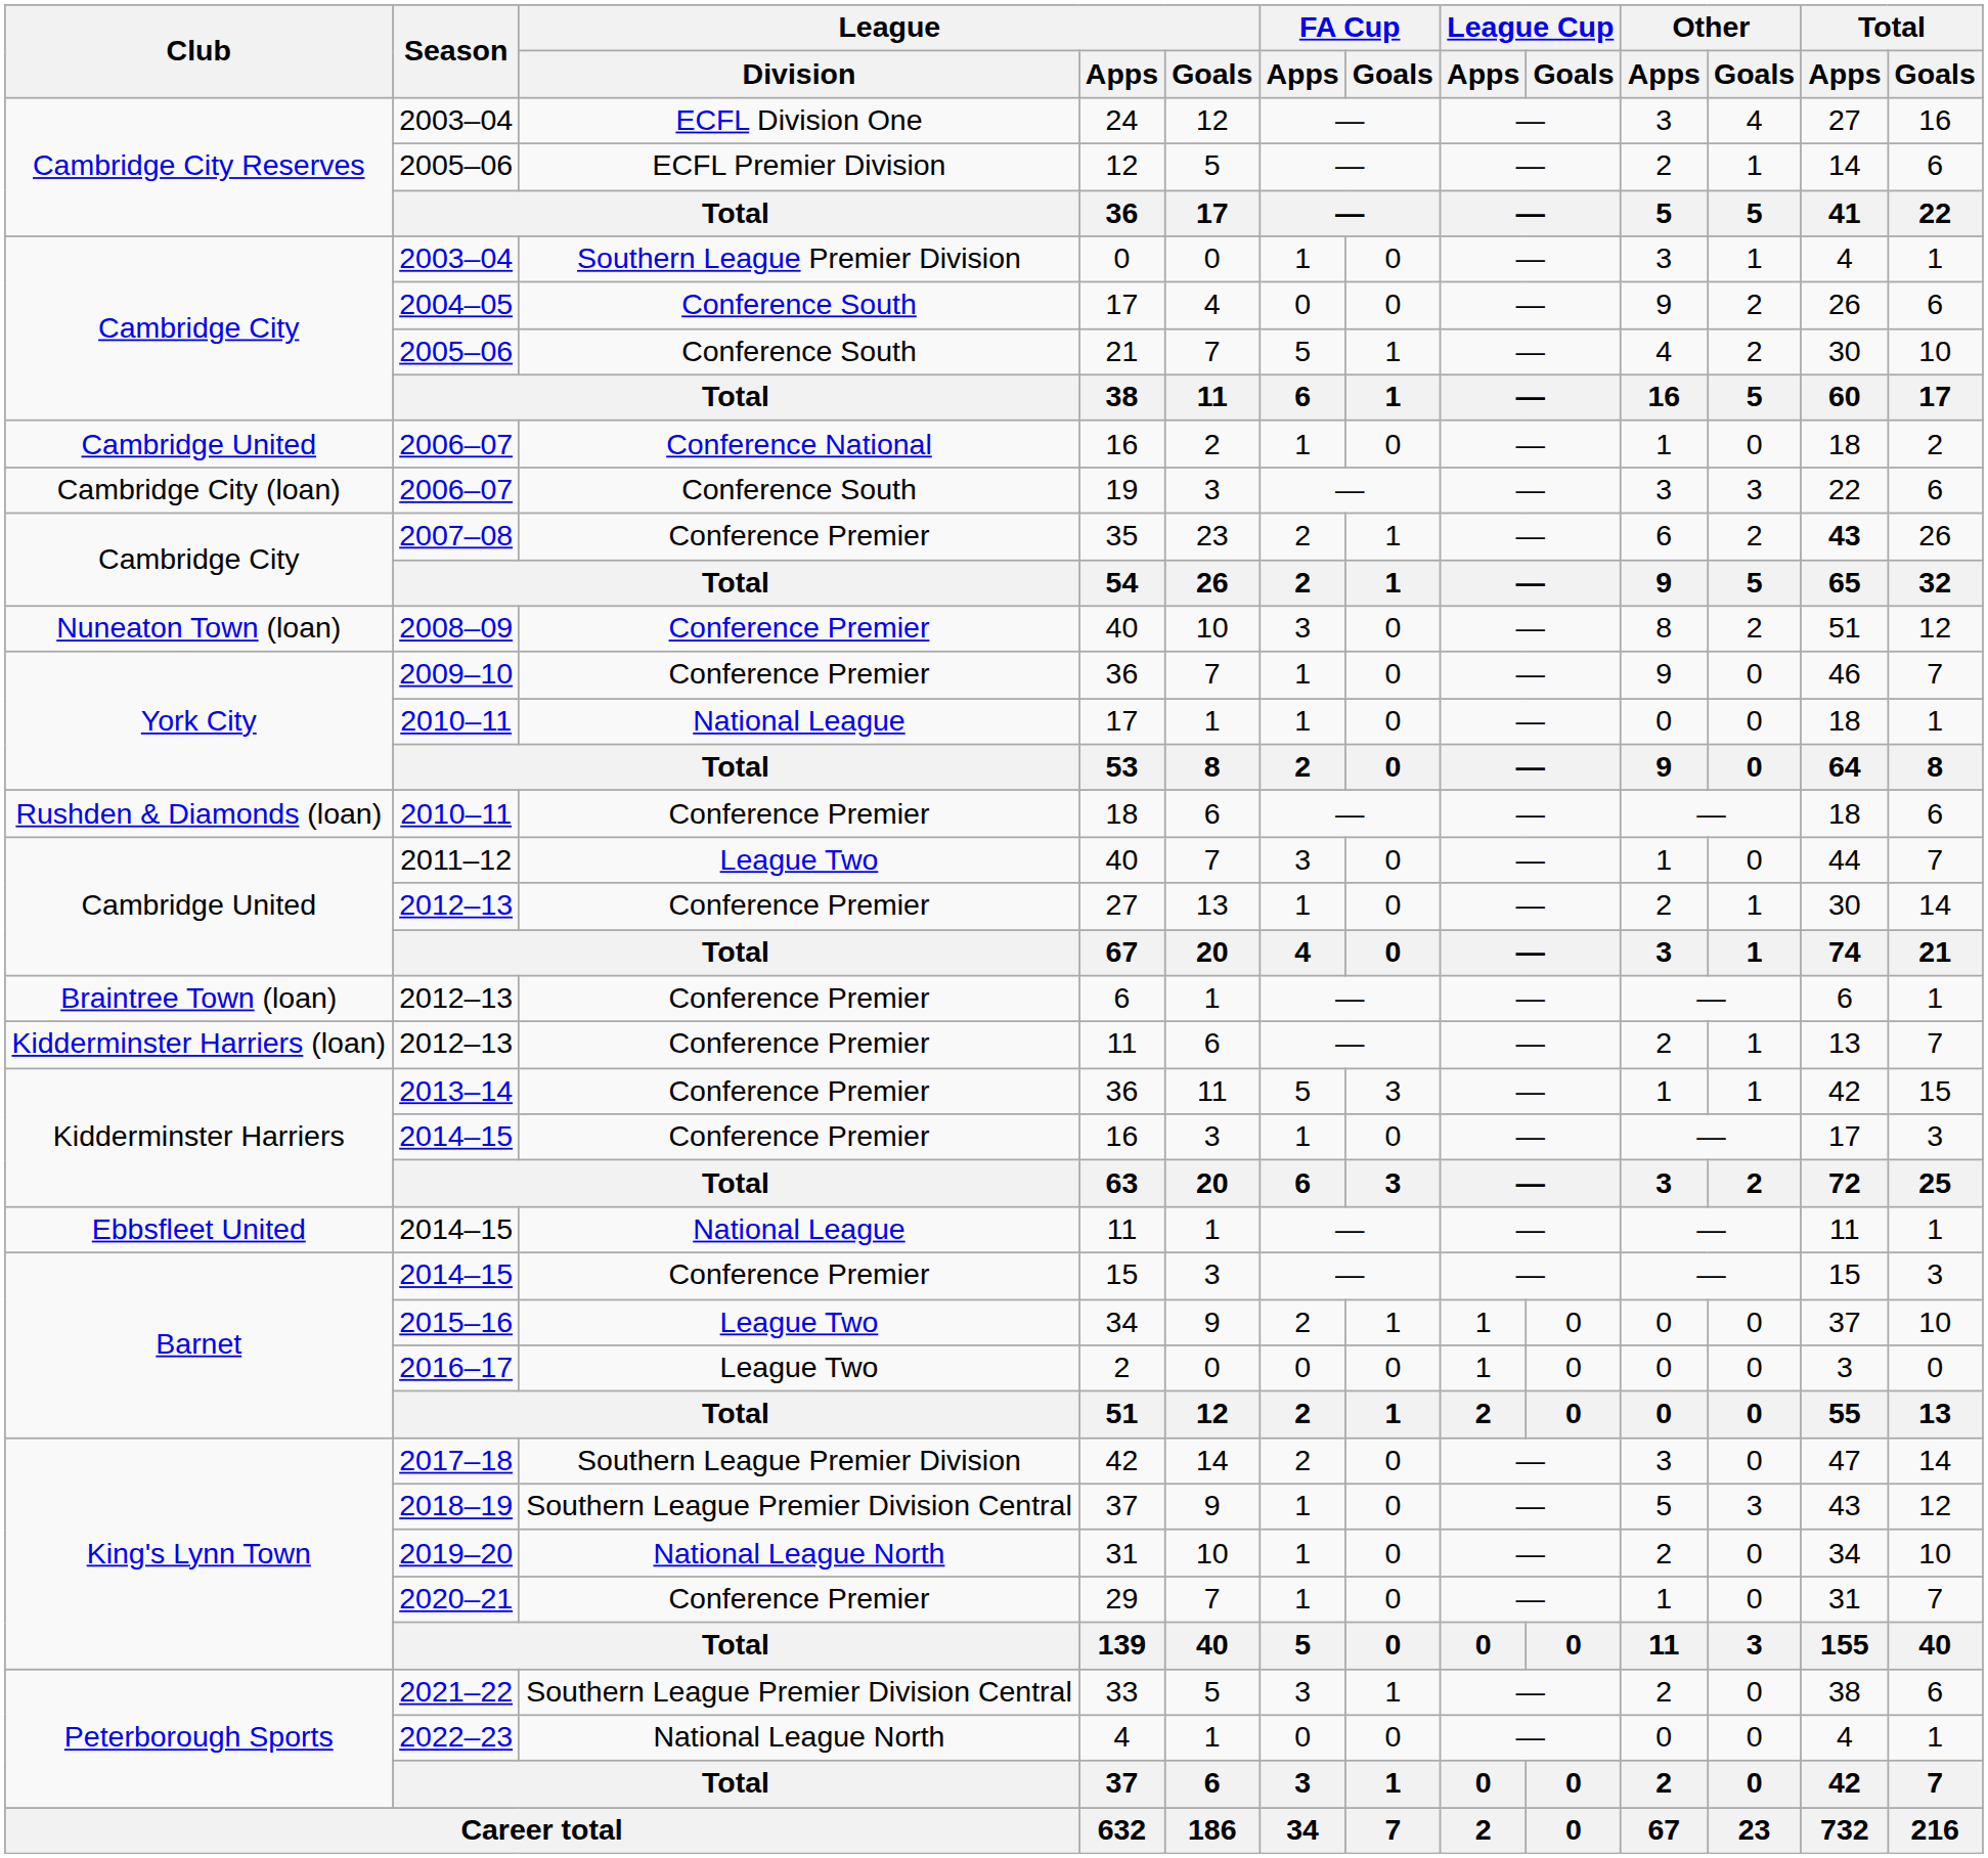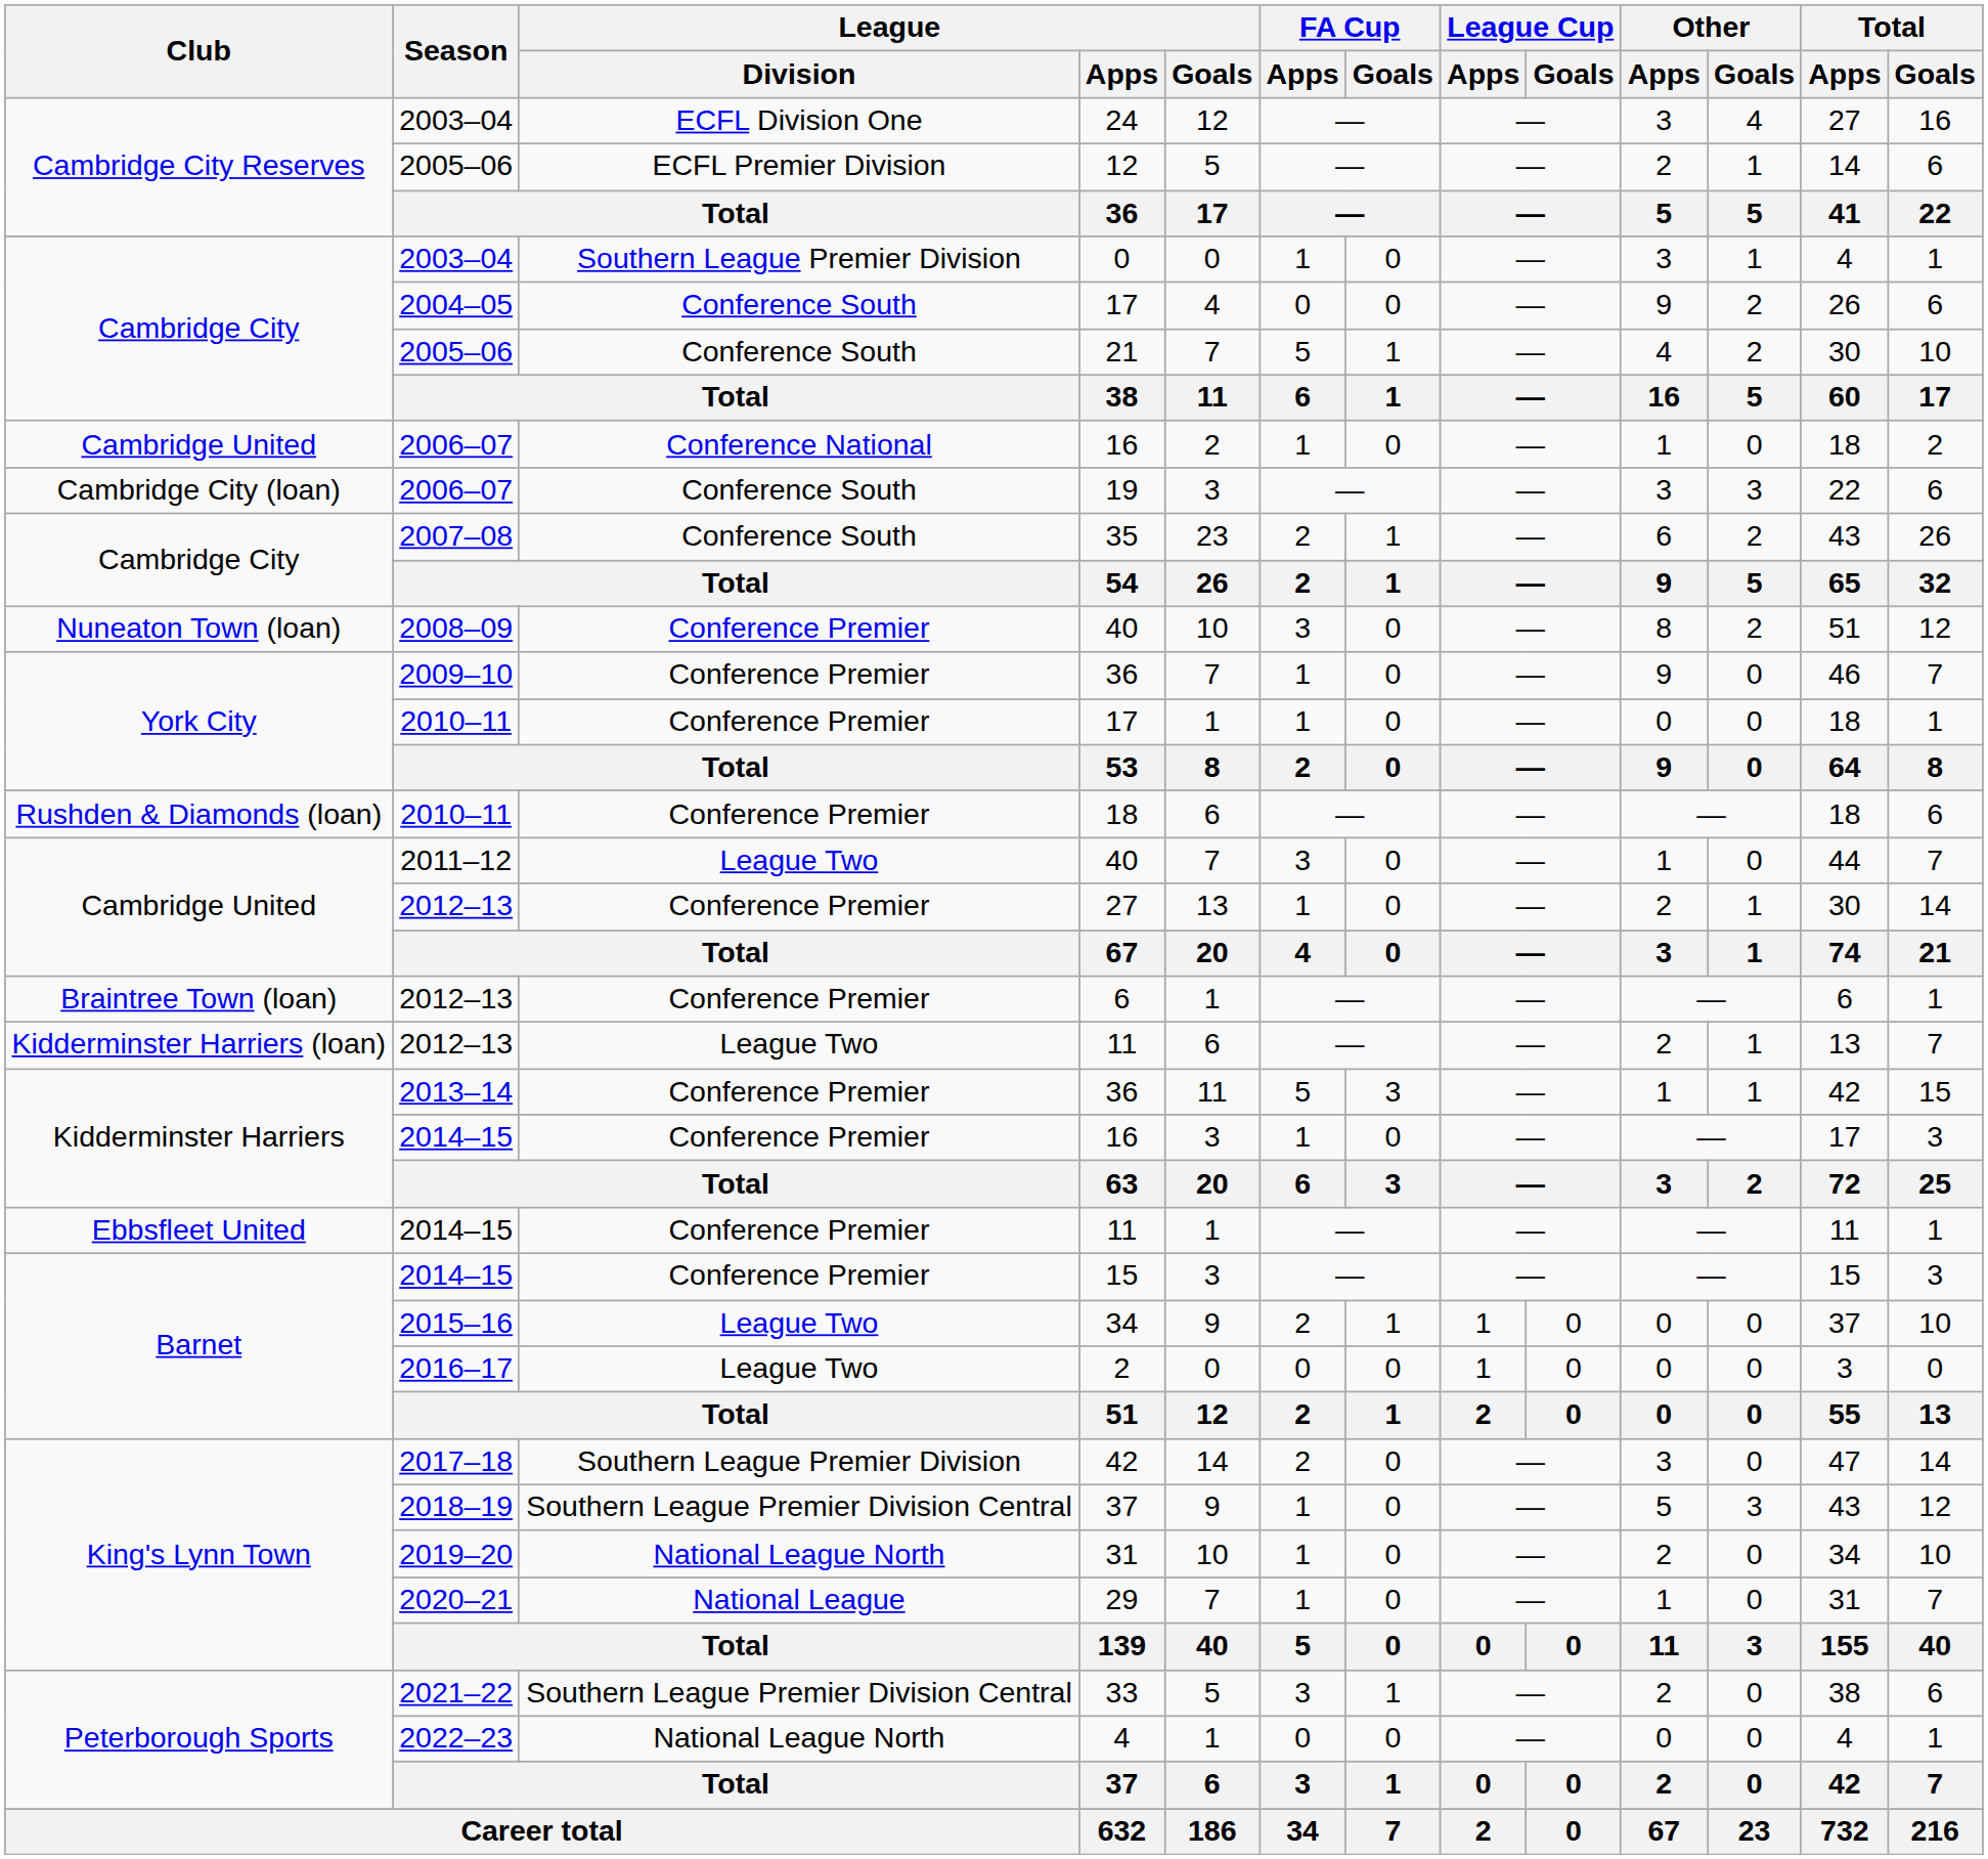 <table class=wikitable style="text-align: center;">
 <tr>
 <th rowspan=2>Club</th>
 <th rowspan=2>Season</th>
 <th colspan=3>League</th>
 <th colspan=2><a href='#'>FA Cup</a></th>
 <th colspan=2><a href='#'>League Cup</a></th>
 <th colspan=2>Other</th>
 <th colspan=2>Total</th>
 </tr>
 <tr>
 <th>Division</th>
 <th>Apps</th>
 <th>Goals</th>
 <th>Apps</th>
 <th>Goals</th>
 <th>Apps</th>
 <th>Goals</th>
 <th>Apps</th>
 <th>Goals</th>
 <th>Apps</th>
 <th>Goals</th>
 </tr>
 <tr>
 <td rowspan=3><a href='#'>Cambridge City Reserves</a></td>
 <td>2003–04</td>
 <td><a href='#'>ECFL</a> Division One</td>
 <td>24</td>
 <td>12</td>
 <td colspan=2>—</td>
 <td colspan=2>—</td>
 <td>3</td>
 <td>4</td>
 <td>27</td>
 <td>16</td>
 </tr>
 <tr>
 <td>2005–06</td>
 <td>ECFL Premier Division</td>
 <td>12</td>
 <td>5</td>
 <td colspan=2>—</td>
 <td colspan=2>—</td>
 <td>2</td>
 <td>1</td>
 <td>14</td>
 <td>6</td>
 </tr>
 <tr>
 <th colspan=2>Total</th>
 <th>36</th>
 <th>17</th>
 <th colspan=2>—</th>
 <th colspan=2>—</th>
 <th>5</th>
 <th>5</th>
 <th>41</th>
 <th>22</th>
 </tr>
 <tr>
 <td rowspan=4><a href='#'>Cambridge City</a></td>
 <td><a href='#'>2003–04</a></td>
 <td><a href='#'>Southern League</a> Premier Division</td>
 <td>0</td>
 <td>0</td>
 <td>1</td>
 <td>0</td>
 <td colspan=2>—</td>
 <td>3</td>
 <td>1</td>
 <td>4</td>
 <td>1</td>
 </tr>
 <tr>
 <td><a href='#'>2004–05</a></td>
 <td><a href='#'>Conference South</a></td>
 <td>17</td>
 <td>4</td>
 <td>0</td>
 <td>0</td>
 <td colspan=2>—</td>
 <td>9</td>
 <td>2</td>
 <td>26</td>
 <td>6</td>
 </tr>
 <tr>
 <td><a href='#'>2005–06</a></td>
 <td>Conference South</td>
 <td>21</td>
 <td>7</td>
 <td>5</td>
 <td>1</td>
 <td colspan=2>—</td>
 <td>4</td>
 <td>2</td>
 <td>30</td>
 <td>10</td>
 </tr>
 <tr>
 <th colspan=2>Total</th>
 <th>38</th>
 <th>11</th>
 <th>6</th>
 <th>1</th>
 <th colspan=2>—</th>
 <th>16</th>
 <th>5</th>
 <th>60</th>
 <th>17</th>
 </tr>
 <tr>
 <td><a href='#'>Cambridge United</a></td>
 <td><a href='#'>2006–07</a></td>
 <td><a href='#'>Conference National</a></td>
 <td>16</td>
 <td>2</td>
 <td>1</td>
 <td>0</td>
 <td colspan=2>—</td>
 <td>1</td>
 <td>0</td>
 <td>18</td>
 <td>2</td>
 </tr>
 <tr>
 <td>Cambridge City (loan)</td>
 <td><a href='#'>2006–07</a></td>
 <td>Conference South</td>
 <td>19</td>
 <td>3</td>
 <td colspan=2>—</td>
 <td colspan=2>—</td>
 <td>3</td>
 <td>3</td>
 <td>22</td>
 <td>6</td>
 </tr>
 <tr>
 <td rowspan=2>Cambridge City</td>
 <td><a href='#'>2007–08</a></td>
-<td>Conference Premier</td>
+<td>Conference South</td>
 <td>35</td>
 <td>23</td>
 <td>2</td>
 <td>1</td>
 <td colspan=2>—</td>
 <td>6</td>
 <td>2</td>
-<td><strong>43</strong></td>
+<td>43</td>
 <td>26</td>
 </tr>
 <tr>
 <th colspan=2>Total</th>
 <th>54</th>
 <th>26</th>
 <th>2</th>
 <th>1</th>
 <th colspan=2>—</th>
 <th>9</th>
 <th>5</th>
 <th>65</th>
 <th>32</th>
 </tr>
 <tr>
 <td><a href='#'>Nuneaton Town</a> (loan)</td>
 <td><a href='#'>2008–09</a></td>
 <td><a href='#'>Conference Premier</a></td>
 <td>40</td>
 <td>10</td>
 <td>3</td>
 <td>0</td>
 <td colspan=2>—</td>
 <td>8</td>
 <td>2</td>
 <td>51</td>
 <td>12</td>
 </tr>
 <tr>
 <td rowspan=3><a href='#'>York City</a></td>
 <td><a href='#'>2009–10</a></td>
 <td>Conference Premier</td>
 <td>36</td>
 <td>7</td>
 <td>1</td>
 <td>0</td>
 <td colspan=2>—</td>
 <td>9</td>
 <td>0</td>
 <td>46</td>
 <td>7</td>
 </tr>
 <tr>
 <td><a href='#'>2010–11</a></td>
-<td><a href='#'>National League</a></td>
+<td>Conference Premier</td>
 <td>17</td>
 <td>1</td>
 <td>1</td>
 <td>0</td>
 <td colspan=2>—</td>
 <td>0</td>
 <td>0</td>
 <td>18</td>
 <td>1</td>
 </tr>
 <tr>
 <th colspan=2>Total</th>
 <th>53</th>
 <th>8</th>
 <th>2</th>
 <th>0</th>
 <th colspan=2>—</th>
 <th>9</th>
 <th>0</th>
 <th>64</th>
 <th>8</th>
 </tr>
 <tr>
 <td><a href='#'>Rushden & Diamonds</a> (loan)</td>
 <td><a href='#'>2010–11</a></td>
 <td>Conference Premier</td>
 <td>18</td>
 <td>6</td>
 <td colspan=2>—</td>
 <td colspan=2>—</td>
 <td colspan=2>—</td>
 <td>18</td>
 <td>6</td>
 </tr>
 <tr>
 <td rowspan=3>Cambridge United</td>
 <td>2011–12</td>
 <td><a href='#'>League Two</a></td>
 <td>40</td>
 <td>7</td>
 <td>3</td>
 <td>0</td>
 <td colspan=2>—</td>
 <td>1</td>
 <td>0</td>
 <td>44</td>
 <td>7</td>
 </tr>
 <tr>
 <td><a href='#'>2012–13</a></td>
 <td>Conference Premier</td>
 <td>27</td>
 <td>13</td>
 <td>1</td>
 <td>0</td>
 <td colspan=2>—</td>
 <td>2</td>
 <td>1</td>
 <td>30</td>
 <td>14</td>
 </tr>
 <tr>
 <th colspan=2>Total</th>
 <th>67</th>
 <th>20</th>
 <th>4</th>
 <th>0</th>
 <th colspan=2>—</th>
 <th>3</th>
 <th>1</th>
 <th>74</th>
 <th>21</th>
 </tr>
 <tr>
 <td><a href='#'>Braintree Town</a> (loan)</td>
 <td>2012–13</td>
 <td>Conference Premier</td>
 <td>6</td>
 <td>1</td>
 <td colspan=2>—</td>
 <td colspan=2>—</td>
 <td colspan=2>—</td>
 <td>6</td>
 <td>1</td>
 </tr>
 <tr>
 <td><a href='#'>Kidderminster Harriers</a> (loan)</td>
 <td>2012–13</td>
-<td>Conference Premier</td>
+<td>League Two</td>
 <td>11</td>
 <td>6</td>
 <td colspan=2>—</td>
 <td colspan=2>—</td>
 <td>2</td>
 <td>1</td>
 <td>13</td>
 <td>7</td>
 </tr>
 <tr>
 <td rowspan=3>Kidderminster Harriers</td>
 <td><a href='#'>2013–14</a></td>
 <td>Conference Premier</td>
 <td>36</td>
 <td>11</td>
 <td>5</td>
 <td>3</td>
 <td colspan=2>—</td>
 <td>1</td>
 <td>1</td>
 <td>42</td>
 <td>15</td>
 </tr>
 <tr>
 <td><a href='#'>2014–15</a></td>
 <td>Conference Premier</td>
 <td>16</td>
 <td>3</td>
 <td>1</td>
 <td>0</td>
 <td colspan=2>—</td>
 <td colspan=2>—</td>
 <td>17</td>
 <td>3</td>
 </tr>
 <tr>
 <th colspan=2>Total</th>
 <th>63</th>
 <th>20</th>
 <th>6</th>
 <th>3</th>
 <th colspan=2>—</th>
 <th>3</th>
 <th>2</th>
 <th>72</th>
 <th>25</th>
 </tr>
 <tr>
 <td><a href='#'>Ebbsfleet United</a></td>
 <td>2014–15</td>
-<td><a href='#'>National League</a></td>
+<td>Conference Premier</td>
 <td>11</td>
 <td>1</td>
 <td colspan=2>—</td>
 <td colspan=2>—</td>
 <td colspan=2>—</td>
 <td>11</td>
 <td>1</td>
 </tr>
 <tr>
 <td rowspan=4><a href='#'>Barnet</a></td>
 <td><a href='#'>2014–15</a></td>
 <td>Conference Premier</td>
 <td>15</td>
 <td>3</td>
 <td colspan=2>—</td>
 <td colspan=2>—</td>
 <td colspan=2>—</td>
 <td>15</td>
 <td>3</td>
 </tr>
 <tr>
 <td><a href='#'>2015–16</a></td>
 <td><a href='#'>League Two</a></td>
 <td>34</td>
 <td>9</td>
 <td>2</td>
 <td>1</td>
 <td>1</td>
 <td>0</td>
 <td>0</td>
 <td>0</td>
 <td>37</td>
 <td>10</td>
 </tr>
 <tr>
 <td><a href='#'>2016–17</a></td>
 <td>League Two</td>
 <td>2</td>
 <td>0</td>
 <td>0</td>
 <td>0</td>
 <td>1</td>
 <td>0</td>
 <td>0</td>
 <td>0</td>
 <td>3</td>
 <td>0</td>
 </tr>
 <tr>
 <th colspan=2>Total</th>
 <th>51</th>
 <th>12</th>
 <th>2</th>
 <th>1</th>
 <th>2</th>
 <th>0</th>
 <th>0</th>
 <th>0</th>
 <th>55</th>
 <th>13</th>
 </tr>
 <tr>
 <td rowspan=5><a href='#'>King's Lynn Town</a></td>
 <td><a href='#'>2017–18</a></td>
 <td>Southern League Premier Division</td>
 <td>42</td>
 <td>14</td>
 <td>2</td>
 <td>0</td>
 <td colspan=2>—</td>
 <td>3</td>
 <td>0</td>
 <td>47</td>
 <td>14</td>
 </tr>
 <tr>
 <td><a href='#'>2018–19</a></td>
 <td>Southern League Premier Division Central</td>
 <td>37</td>
 <td>9</td>
 <td>1</td>
 <td>0</td>
 <td colspan=2>—</td>
 <td>5</td>
 <td>3</td>
 <td>43</td>
 <td>12</td>
 </tr>
 <tr>
 <td><a href='#'>2019–20</a></td>
 <td><a href='#'>National League North</a></td>
 <td>31</td>
 <td>10</td>
 <td>1</td>
 <td>0</td>
 <td colspan=2>—</td>
 <td>2</td>
 <td>0</td>
 <td>34</td>
 <td>10</td>
 </tr>
 <tr>
 <td><a href='#'>2020–21</a></td>
-<td>Conference Premier</td>
+<td><a href='#'>National League</a></td>
 <td>29</td>
 <td>7</td>
 <td>1</td>
 <td>0</td>
 <td colspan=2>—</td>
 <td>1</td>
 <td>0</td>
 <td>31</td>
 <td>7</td>
 </tr>
 <tr>
 <th colspan=2>Total</th>
 <th>139</th>
 <th>40</th>
 <th>5</th>
 <th>0</th>
 <th>0</th>
 <th>0</th>
 <th>11</th>
 <th>3</th>
 <th>155</th>
 <th>40</th>
 </tr>
 <tr>
 <td rowspan=3><a href='#'>Peterborough Sports</a></td>
 <td><a href='#'>2021–22</a></td>
 <td>Southern League Premier Division Central</td>
 <td>33</td>
 <td>5</td>
 <td>3</td>
 <td>1</td>
 <td colspan=2>—</td>
 <td>2</td>
 <td>0</td>
 <td>38</td>
 <td>6</td>
 </tr>
 <tr>
 <td><a href='#'>2022–23</a></td>
 <td>National League North</td>
 <td>4</td>
 <td>1</td>
 <td>0</td>
 <td>0</td>
 <td colspan=2>—</td>
 <td>0</td>
 <td>0</td>
 <td>4</td>
 <td>1</td>
 </tr>
 <tr>
 <th colspan=2>Total</th>
 <th>37</th>
 <th>6</th>
 <th>3</th>
 <th>1</th>
 <th>0</th>
 <th>0</th>
 <th>2</th>
 <th>0</th>
 <th>42</th>
 <th>7</th>
 </tr>
 <tr>
 <th colspan=3>Career total</th>
 <th>632</th>
 <th>186</th>
 <th>34</th>
 <th>7</th>
 <th>2</th>
 <th>0</th>
 <th>67</th>
 <th>23</th>
 <th>732</th>
 <th>216</th>
 </tr>
 </table>
